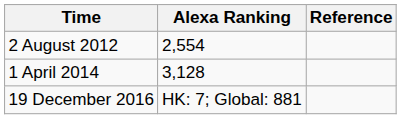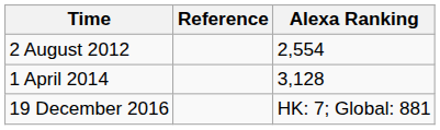 <table class="wikitable">
 <tr>
 <th>Time</th>
+<th>Reference</th>
 <th>Alexa Ranking</th>
-<th>Reference</th>
 </tr>
 <tr>
 <td>2 August 2012</td>
+<td></td>
 <td> 2,554</td>
-<td></td>
 </tr>
 <tr>
 <td>1 April 2014</td>
+<td></td>
 <td> 3,128</td>
-<td></td>
 </tr>
 <tr>
 <td>19 December 2016</td>
+<td></td>
 <td> HK: 7; Global: 881</td>
-<td></td>
 </tr>
 </table>
